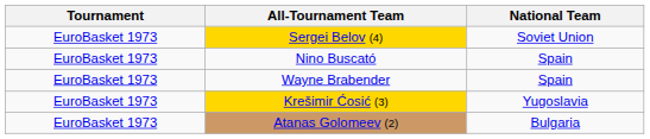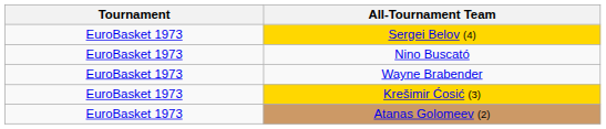 <table class="wikitable sortable" style="text-align:center; width: 60%">
 <tr>
 <th>Tournament</th>
 <th>All-Tournament Team</th>
-<th>National Team</th>
 </tr>
 <tr>
 <td><a href='#'>EuroBasket 1973</a></td>
 <td bgcolor="#FFD700"> <a href='#'>Sergei Belov</a> <small>(4)</small></td>
-<td> <a href='#'>Soviet Union</a></td>
 </tr>
 <tr>
 <td><a href='#'>EuroBasket 1973</a></td>
 <td> <a href='#'>Nino Buscató</a></td>
-<td> <a href='#'>Spain</a></td>
 </tr>
 <tr>
 <td><a href='#'>EuroBasket 1973</a></td>
 <td> <a href='#'>Wayne Brabender</a></td>
-<td> <a href='#'>Spain</a></td>
 </tr>
 <tr>
 <td><a href='#'>EuroBasket 1973</a></td>
 <td bgcolor="#FFD700"> <a href='#'>Krešimir Ćosić</a> <small>(3)</small></td>
-<td> <a href='#'>Yugoslavia</a></td>
 </tr>
 <tr>
 <td><a href='#'>EuroBasket 1973</a></td>
 <td bgcolor="#cc9966"> <a href='#'>Atanas Golomeev</a> <small>(2)</small></td>
-<td> <a href='#'>Bulgaria</a></td>
 </tr>
 </table>
